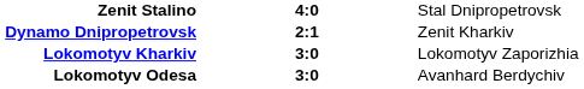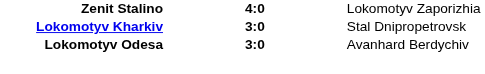 <table width=100% cellspacing=1>
 <tr>
 <th width=20%></th>
 <th width=12%></th>
 <th width=20%></th>
 <th></th>
 </tr>
 <tr style=font-size:90%>
 <td align=right><strong>Zenit Stalino</strong></td>
 <td align=center><strong>4:0</strong></td>
-<td>Stal Dnipropetrovsk</td>
-<td align=center></td>
-</tr>
-<tr style=font-size:90%>
-<td align=right><strong><a href='#'>Dynamo Dnipropetrovsk</a></strong></td>
-<td align=center><strong>2:1</strong></td>
-<td>Zenit Kharkiv</td>
+<td>Lokomotyv Zaporizhia</td>
 <td align=center></td>
 </tr>
 <tr style=font-size:90%>
 <td align=right><strong><a href='#'>Lokomotyv Kharkiv</a></strong></td>
 <td align=center><strong>3:0</strong></td>
-<td>Lokomotyv Zaporizhia</td>
+<td>Stal Dnipropetrovsk</td>
 <td align=center></td>
 </tr>
 <tr style=font-size:90%>
 <td align=right><strong>Lokomotyv Odesa</strong></td>
 <td align=center><strong>3:0</strong></td>
 <td>Avanhard Berdychiv</td>
 <td align=center></td>
 </tr>
 </table>
